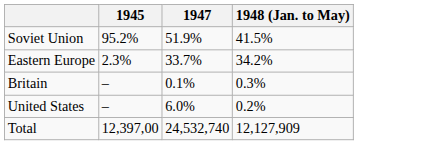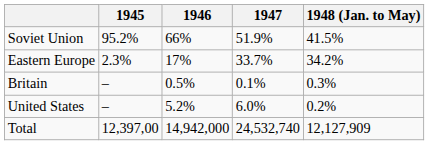 <table class="wikitable">
 <tr>
 <th></th>
 <th>1945</th>
+<th>1946</th>
 <th>1947</th>
 <th>1948 (Jan. to May)</th>
 </tr>
 <tr>
 <td>Soviet Union</td>
 <td>95.2%</td>
+<td>66%</td>
 <td>51.9%</td>
 <td>41.5%</td>
 </tr>
 <tr>
 <td>Eastern Europe</td>
 <td>2.3%</td>
+<td>17%</td>
 <td>33.7%</td>
 <td>34.2%</td>
 </tr>
 <tr>
 <td>Britain</td>
 <td>–</td>
+<td>0.5%</td>
 <td>0.1%</td>
 <td>0.3%</td>
 </tr>
 <tr>
 <td>United States</td>
 <td>–</td>
+<td>5.2%</td>
 <td>6.0%</td>
 <td>0.2%</td>
 </tr>
 <tr>
 <td>Total</td>
 <td>12,397,00</td>
+<td>14,942,000</td>
 <td>24,532,740</td>
 <td>12,127,909</td>
 </tr>
 </table>
